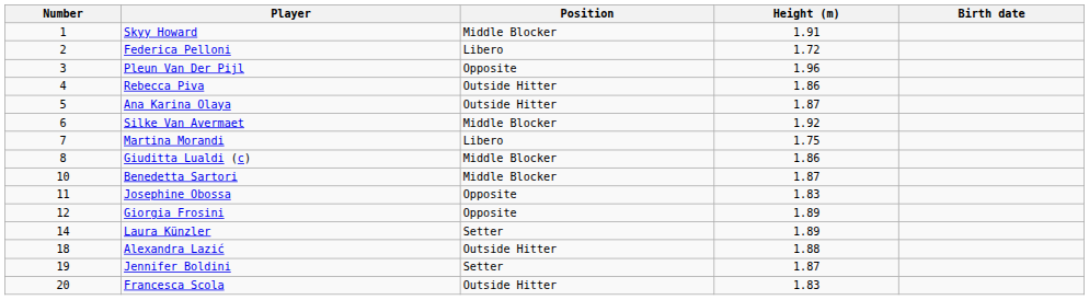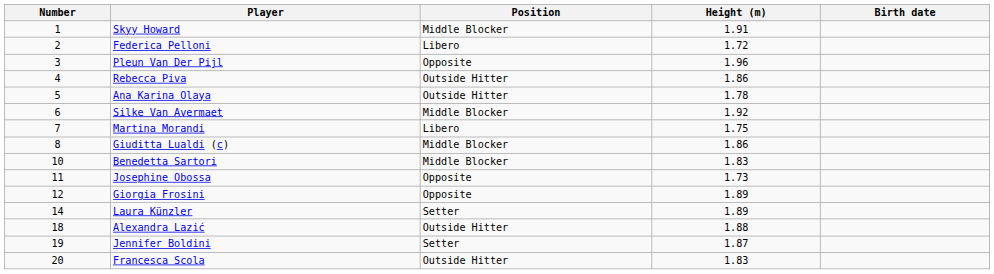 <table class="wikitable" style="width:100%;">
 <tr>
 <th>Number</th>
 <th>Player</th>
 <th>Position</th>
 <th>Height (m)</th>
 <th>Birth date</th>
 </tr>
 <tr>
 <td align=center>1</td>
 <td> <a href='#'>Skyy Howard</a></td>
 <td>Middle Blocker</td>
 <td align=center>1.91</td>
 <td></td>
 </tr>
 <tr>
 <td align=center>2</td>
 <td> <a href='#'>Federica Pelloni</a></td>
 <td>Libero</td>
 <td align=center>1.72</td>
 <td></td>
 </tr>
 <tr>
 <td align=center>3</td>
 <td> <a href='#'>Pleun Van Der Pijl</a></td>
 <td>Opposite</td>
 <td align=center>1.96</td>
 <td></td>
 </tr>
 <tr>
 <td align=center>4</td>
 <td> <a href='#'>Rebecca Piva</a></td>
 <td>Outside Hitter</td>
 <td align=center>1.86</td>
 <td></td>
 </tr>
 <tr>
 <td align=center>5</td>
 <td> <a href='#'>Ana Karina Olaya</a></td>
 <td>Outside Hitter</td>
-<td align=center>1.87</td>
+<td align=center>1.78</td>
 <td></td>
 </tr>
 <tr>
 <td align=center>6</td>
 <td> <a href='#'>Silke Van Avermaet</a></td>
 <td>Middle Blocker</td>
 <td align=center>1.92</td>
 <td></td>
 </tr>
 <tr>
 <td align=center>7</td>
 <td> <a href='#'>Martina Morandi</a></td>
 <td>Libero</td>
 <td align=center>1.75</td>
 <td></td>
 </tr>
 <tr>
 <td align=center>8</td>
 <td> <a href='#'>Giuditta Lualdi</a> (<a href='#'>c</a>)</td>
 <td>Middle Blocker</td>
 <td align=center>1.86</td>
 <td></td>
 </tr>
 <tr>
 <td align=center>10</td>
 <td> <a href='#'>Benedetta Sartori</a></td>
 <td>Middle Blocker</td>
-<td align=center>1.87</td>
+<td align=center>1.83</td>
 <td></td>
 </tr>
 <tr>
 <td align=center>11</td>
 <td> <a href='#'>Josephine Obossa</a></td>
 <td>Opposite</td>
-<td align=center>1.83</td>
+<td align=center>1.73</td>
 <td></td>
 </tr>
 <tr>
 <td align=center>12</td>
 <td> <a href='#'>Giorgia Frosini</a></td>
 <td>Opposite</td>
 <td align=center>1.89</td>
 <td></td>
 </tr>
 <tr>
 <td align=center>14</td>
 <td> <a href='#'>Laura Künzler</a></td>
 <td>Setter</td>
 <td align=center>1.89</td>
 <td></td>
 </tr>
 <tr>
 <td align=center>18</td>
 <td> <a href='#'>Alexandra Lazić</a></td>
 <td>Outside Hitter</td>
 <td align=center>1.88</td>
 <td></td>
 </tr>
 <tr>
 <td align=center>19</td>
 <td> <a href='#'>Jennifer Boldini</a></td>
 <td>Setter</td>
 <td align=center>1.87</td>
 <td></td>
 </tr>
 <tr>
 <td align=center>20</td>
 <td> <a href='#'>Francesca Scola</a></td>
 <td>Outside Hitter</td>
 <td align=center>1.83</td>
 <td></td>
 </tr>
 </table>
